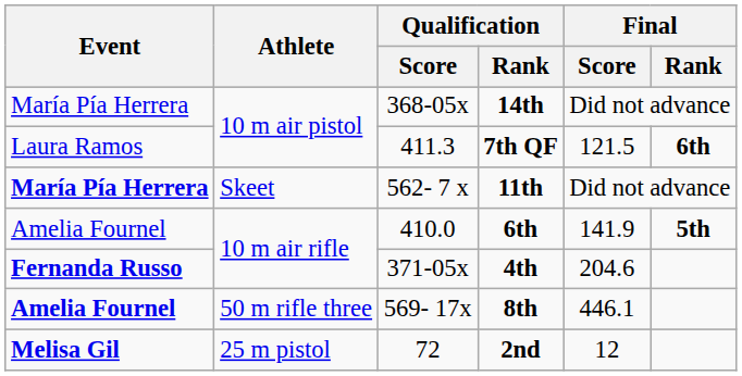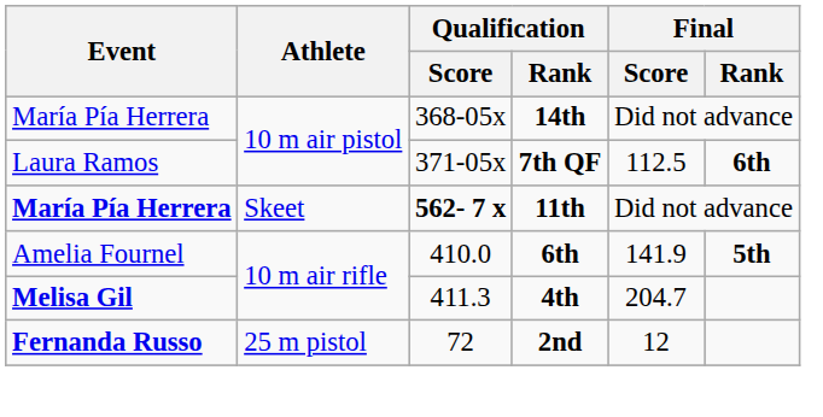 <table class="wikitable" border="1" style="font-size:90%">
 <tr>
 <th rowspan=2>Event</th>
 <th rowspan=2>Athlete</th>
 <th colspan=2>Qualification</th>
 <th colspan=2>Final</th>
 </tr>
 <tr>
 <th>Score</th>
 <th>Rank</th>
 <th>Score</th>
 <th>Rank</th>
 </tr>
 <tr>
 <td><a href='#'>María Pía Herrera</a></td>
 <td rowspan=2><a href='#'>10 m air pistol</a></td>
 <td align=center>368-05x</td>
 <td align=center><strong>14th</strong></td>
 <td align="center" colspan="2">Did not advance</td>
 </tr>
 <tr>
 <td><a href='#'>Laura Ramos</a></td>
-<td align=center>411.3</td>
+<td align=center>371-05x</td>
 <td align=center><strong>7th</strong> <strong>QF</strong></td>
-<td align=center>121.5</td>
+<td align=center>112.5</td>
 <td align=center><strong>6th</strong></td>
 </tr>
 <tr>
 <td><strong><a href='#'>María Pía Herrera</a></strong></td>
 <td><a href='#'>Skeet</a></td>
-<td align=center>562- 7	x</td>
+<td align=center><strong>562- 7	x</strong></td>
 <td align=center><strong>11th</strong></td>
 <td align="center" colspan="2">Did not advance</td>
 </tr>
 <tr>
 <td><a href='#'>Amelia Fournel</a></td>
 <td rowspan=2><a href='#'>10 m air rifle</a></td>
 <td align=center>410.0</td>
 <td align=center><strong>6th</strong></td>
 <td align=center>141.9</td>
 <td align=center><strong>5th</strong></td>
 </tr>
 <tr>
-<td><strong><a href='#'>Fernanda Russo</a></strong></td>
-<td align=center>371-05x</td>
+<td><strong><a href='#'>Melisa Gil</a></strong></td>
+<td align=center>411.3</td>
 <td align=center><strong>4th</strong></td>
-<td align=center>204.6</td>
+<td align=center>204.7</td>
 <td align=center></td>
 </tr>
 <tr>
-<td><strong><a href='#'>Amelia Fournel</a></strong></td>
-<td><a href='#'>50 m rifle three</a></td>
-<td align=center>569- 17x</td>
-<td align=center><strong>8th</strong></td>
-<td align=center>446.1</td>
-<td align=center></td>
-</tr>
-<tr>
-<td><strong><a href='#'>Melisa Gil</a></strong></td>
+<td><strong><a href='#'>Fernanda Russo</a></strong></td>
 <td><a href='#'>25 m pistol</a></td>
 <td align=center>72</td>
 <td align=center><strong>2nd</strong></td>
 <td align=center>12</td>
 <td align=center></td>
 </tr>
 </table>
